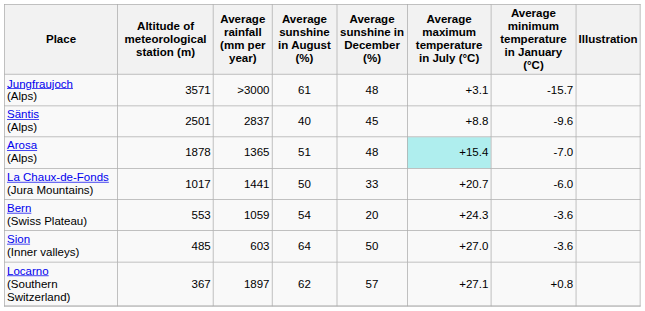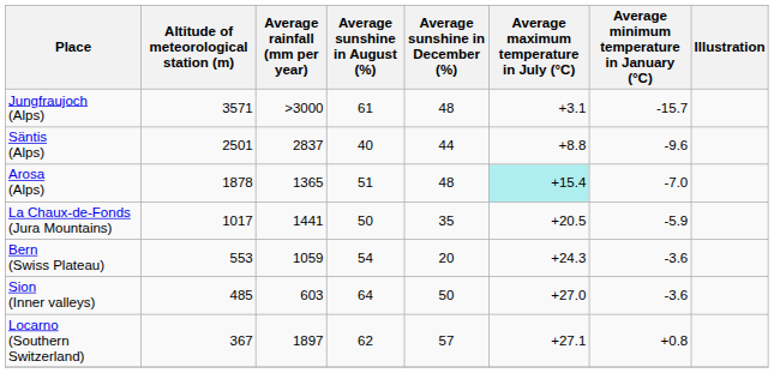 <table class="wikitable" style="margin:1em auto;">
 <tr>
 <th scope="col" style="width: 150px;">Place</th>
 <th>Altitude of meteorological station (m)</th>
 <th>Average rainfall (mm per year)</th>
 <th>Average sunshine in August (%)</th>
 <th>Average sunshine in December (%)</th>
 <th>Average maximum temperature in July (°C)</th>
 <th>Average minimum temperature in January (°C)</th>
 <th>Illustration</th>
 </tr>
 <tr ---->
 <td><a href='#'>Jungfraujoch</a> <br> (Alps)</td>
 <td align="right">3571</td>
 <td align="right">>3000</td>
 <td align="center">61</td>
 <td align="center">48</td>
 <td align="right">+3.1</td>
 <td align="right">-15.7</td>
 <td></td>
 </tr>
 <tr ---->
 <td><a href='#'>Säntis</a> <br> (Alps)</td>
 <td align="right">2501</td>
 <td align="right">2837</td>
 <td align="center">40</td>
-<td align="center">45</td>
+<td align="center">44</td>
 <td align="right">+8.8</td>
 <td align="right">-9.6</td>
 <td></td>
 </tr>
 <tr ---->
 <td><a href='#'>Arosa</a> <br> (Alps)</td>
 <td align="right">1878</td>
 <td align="right">1365</td>
 <td align="center">51</td>
 <td align="center">48</td>
 <td align="right" style="background: paleturquoise;">+15.4</td>
 <td align="right">-7.0</td>
 <td></td>
 </tr>
 <tr ---->
 <td><a href='#'>La Chaux-de-Fonds</a> <br> (Jura Mountains)</td>
 <td align="right">1017</td>
 <td align="right">1441</td>
 <td align="center">50</td>
-<td align="center">33</td>
-<td align="right">+20.7</td>
-<td align="right">-6.0</td>
+<td align="center">35</td>
+<td align="right">+20.5</td>
+<td align="right">-5.9</td>
 <td></td>
 </tr>
 <tr ---->
 <td><a href='#'>Bern</a> <br> (Swiss Plateau)</td>
 <td align="right">553</td>
 <td align="right">1059</td>
 <td align="center">54</td>
 <td align="center">20</td>
 <td align="right">+24.3</td>
 <td align="right">-3.6</td>
 <td></td>
 </tr>
 <tr ---->
 <td><a href='#'>Sion</a> <br> (Inner valleys)</td>
 <td align="right">485</td>
 <td align="right">603</td>
 <td align="center">64</td>
 <td align="center">50</td>
 <td align="right">+27.0</td>
 <td align="right">-3.6</td>
 <td></td>
 </tr>
 <tr ---->
 <td><a href='#'>Locarno</a> <br> (Southern Switzerland)</td>
 <td align="right">367</td>
 <td align="right">1897</td>
 <td align="center">62</td>
 <td align="center">57</td>
 <td align="right">+27.1</td>
 <td align="right">+0.8</td>
 <td></td>
 </tr>
 <tr ---->
 </tr>
 </table>
